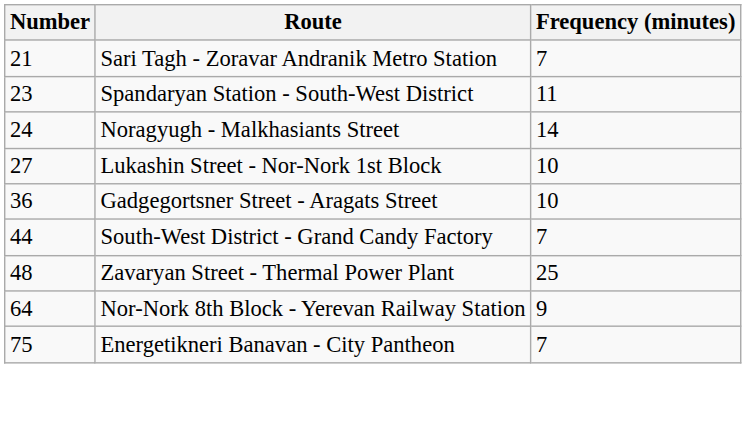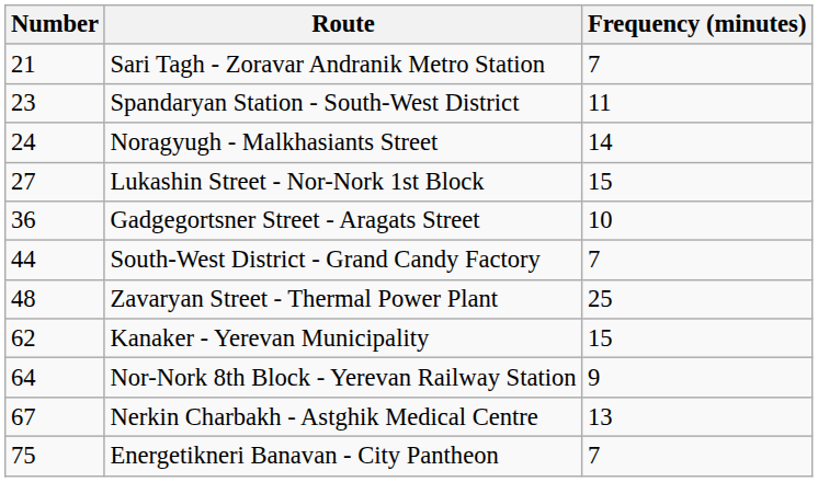 <table class="wikitable sortable mw-collapsible mw-collapsed">
 <tr>
 <th>Number</th>
 <th>Route</th>
 <th>Frequency (minutes)</th>
 </tr>
 <tr>
 <td>21</td>
 <td>Sari Tagh - Zoravar Andranik Metro Station</td>
 <td>7</td>
 </tr>
 <tr>
 <td>23</td>
 <td>Spandaryan Station - South-West District</td>
 <td>11</td>
 </tr>
 <tr>
 <td>24</td>
 <td>Noragyugh - Malkhasiants Street</td>
 <td>14</td>
 </tr>
 <tr>
 <td>27</td>
 <td>Lukashin Street - Nor-Nork 1st Block</td>
-<td>10</td>
+<td>15</td>
 </tr>
 <tr>
 <td>36</td>
 <td>Gadgegortsner Street - Aragats Street</td>
 <td>10</td>
 </tr>
 <tr>
 <td>44</td>
 <td>South-West District - Grand Candy Factory</td>
 <td>7</td>
 </tr>
 <tr>
 <td>48</td>
 <td>Zavaryan Street - Thermal Power Plant</td>
 <td>25</td>
 </tr>
 <tr>
+<td>62</td>
+<td>Kanaker - Yerevan Municipality</td>
+<td>15</td>
+</tr>
+<tr>
 <td>64</td>
 <td>Nor-Nork 8th Block - Yerevan Railway Station</td>
 <td>9</td>
+</tr>
+<tr>
+<td>67</td>
+<td>Nerkin Charbakh - Astghik Medical Centre</td>
+<td>13</td>
 </tr>
 <tr>
 <td>75</td>
 <td>Energetikneri Banavan - City Pantheon</td>
 <td>7</td>
 </tr>
 </table>
